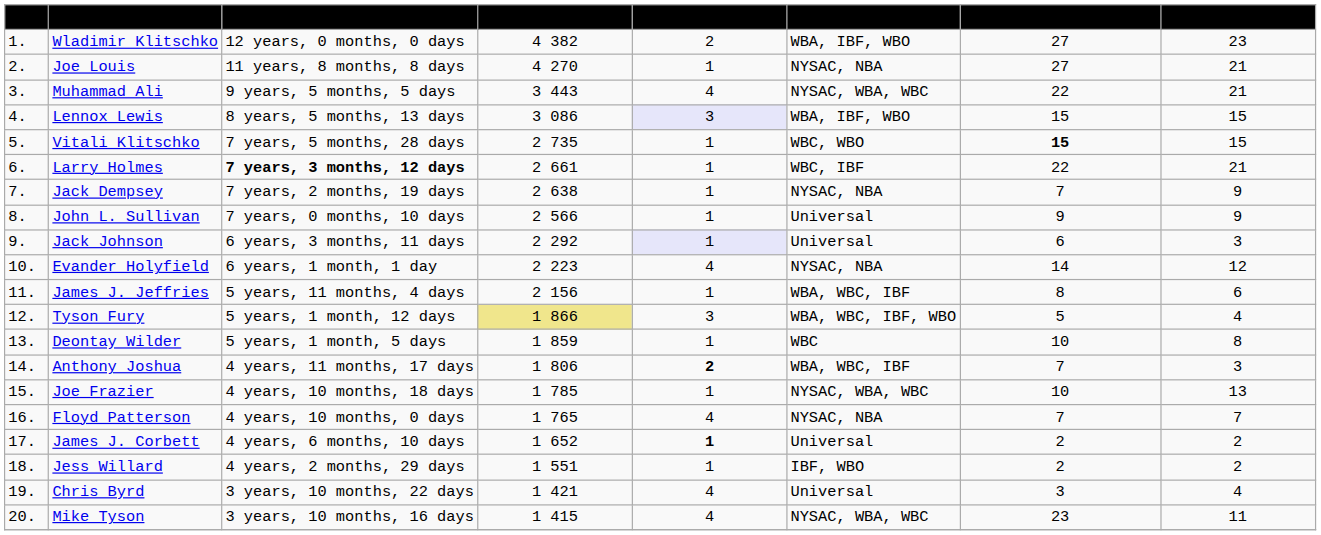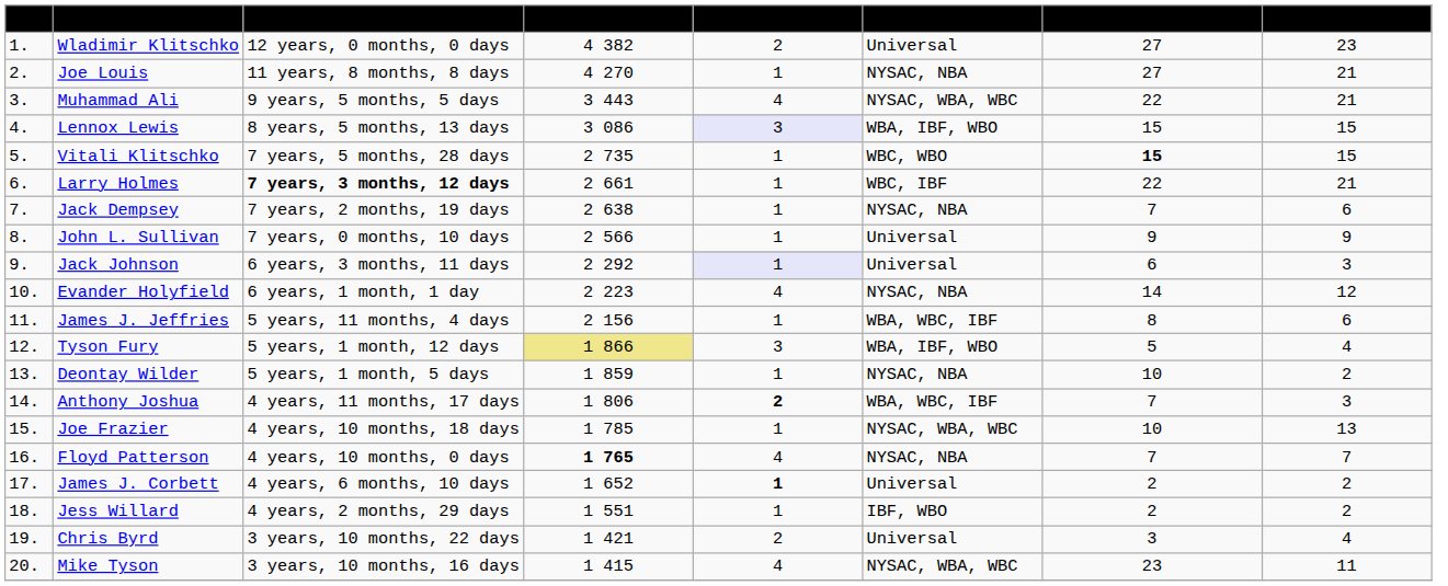 <table class="wikitable">
 <tr>
 <th style="background: #D1EEEE; background: black;« width=»10%"><span>Pos.</span></th>
 <th style="background: #D1EEEE; background: black;« width=»10%"><span>Name</span></th>
 <th style="background: #D1EEEE; background: black;« width=»10%"><span>Combined reign</span></th>
 <th style="background: #D1EEEE; background: black;« width=»10%"><span>Days as champion</span></th>
 <th style="background: #D1EEEE; background: black;« width=»10%"><span>Number of reigns</span></th>
 <th style="background: #D1EEEE; background: black;« width=»10%"><span>Title recognition</span></th>
 <th style="background: #D1EEEE; background: black;« width=»10%"><span>Cumulative title wins</span></th>
 <th style="background: #D1EEEE; background: black;« width=»10%"><span>Opponents beaten</span></th>
 </tr>
 <tr>
 <td>1.</td>
 <td><a href='#'>Wladimir Klitschko</a></td>
 <td>12 years, 0 months, 0 days</td>
 <td align="center">4 382</td>
 <td align="center">2</td>
-<td>WBA, IBF, WBO</td>
+<td>Universal</td>
 <td align="center">27</td>
 <td align="center">23</td>
 </tr>
 <tr>
 <td>2.</td>
 <td><a href='#'>Joe Louis</a></td>
 <td>11 years, 8 months, 8 days</td>
 <td align="center">4 270</td>
 <td align="center">1</td>
 <td>NYSAC, NBA</td>
 <td align="center">27</td>
 <td align="center">21</td>
 </tr>
 <tr>
 <td>3.</td>
 <td><a href='#'>Muhammad Ali</a></td>
 <td>9 years, 5 months, 5 days</td>
 <td align="center">3 443</td>
 <td align="center">4</td>
 <td>NYSAC, WBA, WBC</td>
 <td align="center">22</td>
 <td align="center">21</td>
 </tr>
 <tr>
 <td>4.</td>
 <td><a href='#'>Lennox Lewis</a></td>
 <td>8 years, 5 months, 13 days</td>
 <td align="center">3 086</td>
 <td align="center" style="background: lavender;">3</td>
 <td>WBA, IBF, WBO</td>
 <td align="center">15</td>
 <td align="center">15</td>
 </tr>
 <tr>
 <td>5.</td>
 <td><a href='#'>Vitali Klitschko</a></td>
 <td>7 years, 5 months, 28 days</td>
 <td align="center">2 735</td>
 <td align="center">1</td>
 <td>WBC, WBO</td>
 <td align="center"><strong>15</strong></td>
 <td align="center">15</td>
 </tr>
 <tr>
 <td>6.</td>
 <td><a href='#'>Larry Holmes</a></td>
 <td><strong>7 years, 3 months, 12 days</strong></td>
 <td align="center">2 661</td>
 <td align="center">1</td>
 <td>WBC, IBF</td>
 <td align="center">22</td>
 <td align="center">21</td>
 </tr>
 <tr>
 <td>7.</td>
 <td><a href='#'>Jack Dempsey</a></td>
 <td>7 years, 2 months, 19 days</td>
 <td align="center">2 638</td>
 <td align="center">1</td>
 <td>NYSAC, NBA</td>
 <td align="center">7</td>
-<td align="center">9</td>
+<td align="center">6</td>
 </tr>
 <tr>
 <td>8.</td>
 <td><a href='#'>John L. Sullivan</a></td>
 <td>7 years, 0 months, 10 days</td>
 <td align="center">2 566</td>
 <td align="center">1</td>
 <td>Universal</td>
 <td align="center">9</td>
 <td align="center">9</td>
 </tr>
 <tr>
 <td>9.</td>
 <td><a href='#'>Jack Johnson</a></td>
 <td>6 years, 3 months, 11 days</td>
 <td align="center">2 292</td>
 <td align="center" style="background: lavender;">1</td>
 <td>Universal</td>
 <td align="center">6</td>
 <td align="center">3</td>
 </tr>
 <tr>
 <td>10.</td>
 <td><a href='#'>Evander Holyfield</a></td>
 <td>6 years, 1 month, 1 day</td>
 <td align="center">2 223</td>
 <td align="center">4</td>
 <td>NYSAC, NBA</td>
 <td align="center">14</td>
 <td align="center">12</td>
 </tr>
 <tr>
 <td>11.</td>
 <td><a href='#'>James J. Jeffries</a></td>
 <td>5 years, 11 months, 4 days</td>
 <td align="center">2 156</td>
 <td align="center">1</td>
 <td>WBA, WBC, IBF</td>
 <td align="center">8</td>
 <td align="center">6</td>
 </tr>
 <tr>
 <td>12.</td>
 <td><a href='#'>Tyson Fury</a></td>
 <td>5 years, 1 month, 12 days</td>
 <td align="center" style="background: khaki;">1 866</td>
 <td align="center">3</td>
-<td>WBA, WBC, IBF, WBO</td>
+<td>WBA, IBF, WBO</td>
 <td align="center">5</td>
 <td align="center">4</td>
 </tr>
 <tr>
 <td>13.</td>
 <td><a href='#'>Deontay Wilder</a></td>
 <td>5 years, 1 month, 5 days</td>
 <td align="center">1 859</td>
 <td align="center">1</td>
-<td>WBC</td>
+<td>NYSAC, NBA</td>
 <td align="center">10</td>
-<td align="center">8</td>
+<td align="center">2</td>
 </tr>
 <tr>
 <td>14.</td>
 <td><a href='#'>Anthony Joshua</a></td>
 <td>4 years, 11 months, 17 days</td>
 <td align="center">1 806</td>
 <td align="center"><strong>2</strong></td>
 <td>WBA, WBC, IBF</td>
 <td align="center">7</td>
 <td align="center">3</td>
 </tr>
 <tr>
 <td>15.</td>
 <td><a href='#'>Joe Frazier</a></td>
 <td>4 years, 10 months, 18 days</td>
 <td align="center">1 785</td>
 <td align="center">1</td>
 <td>NYSAC, WBA, WBC</td>
 <td align="center">10</td>
 <td align="center">13</td>
 </tr>
 <tr>
 <td>16.</td>
 <td><a href='#'>Floyd Patterson</a></td>
 <td>4 years, 10 months, 0 days</td>
-<td align="center">1 765</td>
+<td align="center"><strong>1 765</strong></td>
 <td align="center">4</td>
 <td>NYSAC, NBA</td>
 <td align="center">7</td>
 <td align="center">7</td>
 </tr>
 <tr>
 <td>17.</td>
 <td><a href='#'>James J. Corbett</a></td>
 <td>4 years, 6 months, 10 days</td>
 <td align="center">1 652</td>
 <td align="center"><strong>1</strong></td>
 <td>Universal</td>
 <td align="center">2</td>
 <td align="center">2</td>
 </tr>
 <tr>
 <td>18.</td>
 <td><a href='#'>Jess Willard</a></td>
 <td>4 years, 2 months, 29 days</td>
 <td align="center">1 551</td>
 <td align="center">1</td>
 <td>IBF, WBO</td>
 <td align="center">2</td>
 <td align="center">2</td>
 </tr>
 <tr>
 <td>19.</td>
 <td><a href='#'>Chris Byrd</a></td>
 <td>3 years, 10 months, 22 days</td>
 <td align="center">1 421</td>
-<td align="center">4</td>
+<td align="center">2</td>
 <td>Universal</td>
 <td align="center">3</td>
 <td align="center">4</td>
 </tr>
 <tr>
 <td>20.</td>
 <td><a href='#'>Mike Tyson</a></td>
 <td>3 years, 10 months, 16 days</td>
 <td align="center">1 415</td>
 <td align="center">4</td>
 <td>NYSAC, WBA, WBC</td>
 <td align="center">23</td>
 <td align="center">11</td>
 </tr>
 <tr>
 </tr>
 </table>
